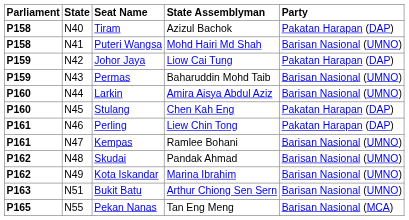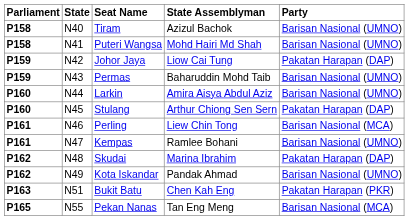 <table class="toccolours sortable" border="1" cellpadding="3" style="border-collapse:collapse; text-align: left;">
 <tr>
 <th align="center">Parliament</th>
 <th>State</th>
 <th>Seat Name</th>
 <th>State Assemblyman</th>
 <th>Party</th>
 </tr>
 <tr>
 <th align="left">P158</th>
 <td>N40</td>
 <td><a href='#'>Tiram</a></td>
 <td>Azizul Bachok</td>
-<td><a href='#'>Pakatan Harapan</a> (<a href='#'>DAP</a>)</td>
+<td><a href='#'>Barisan Nasional</a> (<a href='#'>UMNO</a>)</td>
 </tr>
 <tr>
 <th align="left">P158</th>
 <td>N41</td>
 <td><a href='#'>Puteri Wangsa</a></td>
 <td><a href='#'>Mohd Hairi Md Shah</a></td>
 <td><a href='#'>Barisan Nasional</a> (<a href='#'>UMNO</a>)</td>
 </tr>
 <tr>
 <th align="left">P159</th>
 <td>N42</td>
 <td><a href='#'>Johor Jaya</a></td>
 <td><a href='#'>Liow Cai Tung</a></td>
 <td><a href='#'>Pakatan Harapan</a> (<a href='#'>DAP</a>)</td>
 </tr>
 <tr>
 <th align="left">P159</th>
 <td>N43</td>
 <td><a href='#'>Permas</a></td>
 <td>Baharuddin Mohd Taib</td>
 <td><a href='#'>Barisan Nasional</a> (<a href='#'>UMNO</a>)</td>
 </tr>
 <tr>
 <th align="left">P160</th>
 <td>N44</td>
 <td><a href='#'>Larkin</a></td>
 <td><a href='#'>Amira Aisya Abdul Aziz</a></td>
 <td><a href='#'>Barisan Nasional</a> (<a href='#'>UMNO</a>)</td>
 </tr>
 <tr>
 <th align="left">P160</th>
 <td>N45</td>
 <td><a href='#'>Stulang</a></td>
-<td><a href='#'>Chen Kah Eng</a></td>
+<td><a href='#'>Arthur Chiong Sen Sern</a></td>
 <td><a href='#'>Pakatan Harapan</a> (<a href='#'>DAP</a>)</td>
 </tr>
 <tr>
 <th align="left">P161</th>
 <td>N46</td>
 <td><a href='#'>Perling</a></td>
 <td><a href='#'>Liew Chin Tong</a></td>
-<td><a href='#'>Pakatan Harapan</a> (<a href='#'>DAP</a>)</td>
+<td><a href='#'>Barisan Nasional</a> (<a href='#'>MCA</a>)</td>
 </tr>
 <tr>
 <th align="left">P161</th>
 <td>N47</td>
 <td><a href='#'>Kempas</a></td>
 <td>Ramlee Bohani</td>
 <td><a href='#'>Barisan Nasional</a> (<a href='#'>UMNO</a>)</td>
 </tr>
 <tr>
 <th align="left">P162</th>
 <td>N48</td>
 <td><a href='#'>Skudai</a></td>
-<td>Pandak Ahmad</td>
-<td><a href='#'>Barisan Nasional</a> (<a href='#'>UMNO</a>)</td>
+<td><a href='#'>Marina Ibrahim</a></td>
+<td><a href='#'>Pakatan Harapan</a> (<a href='#'>DAP</a>)</td>
 </tr>
 <tr>
 <th align="left">P162</th>
 <td>N49</td>
 <td><a href='#'>Kota Iskandar</a></td>
-<td><a href='#'>Marina Ibrahim</a></td>
+<td>Pandak Ahmad</td>
 <td><a href='#'>Barisan Nasional</a> (<a href='#'>UMNO</a>)</td>
 </tr>
 <tr>
 <th>P163</th>
 <td>N51</td>
 <td><a href='#'>Bukit Batu</a></td>
-<td><a href='#'>Arthur Chiong Sen Sern</a></td>
-<td><a href='#'>Barisan Nasional</a> (<a href='#'>UMNO</a>)</td>
+<td><a href='#'>Chen Kah Eng</a></td>
+<td><a href='#'>Pakatan Harapan</a> (<a href='#'>PKR</a>)</td>
 </tr>
 <tr>
 <th>P165</th>
 <td>N55</td>
 <td><a href='#'>Pekan Nanas</a></td>
 <td>Tan Eng Meng</td>
 <td><a href='#'>Barisan Nasional</a> (<a href='#'>MCA</a>)</td>
 </tr>
 </table>
